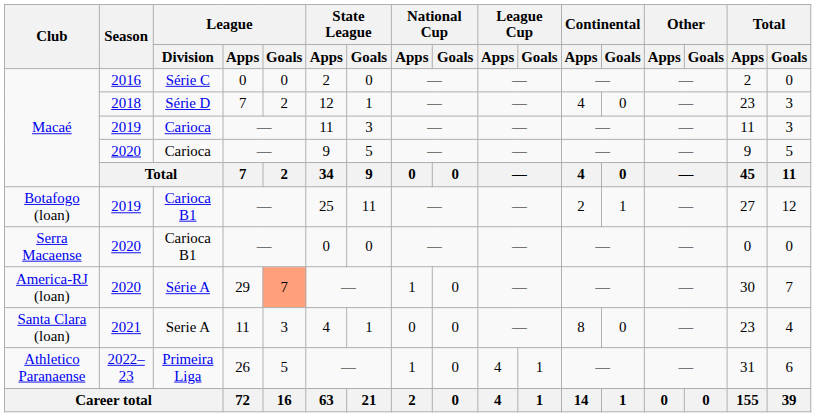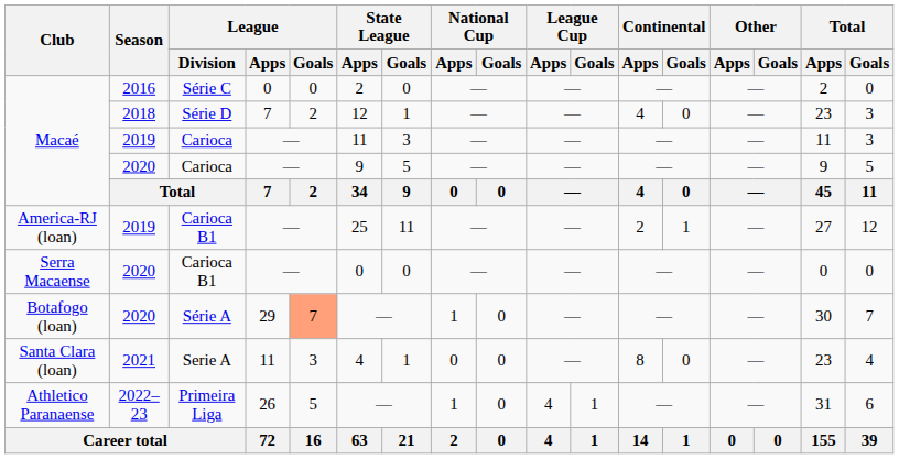 <table class="wikitable" style="text-align: center;">
 <tr>
 <th rowspan="2">Club</th>
 <th rowspan="2">Season</th>
 <th colspan="3">League</th>
 <th colspan="2">State League</th>
 <th colspan="2">National Cup</th>
 <th colspan="2">League Cup</th>
 <th colspan="2">Continental</th>
 <th colspan="2">Other</th>
 <th colspan="2">Total</th>
 </tr>
 <tr>
 <th>Division</th>
 <th>Apps</th>
 <th>Goals</th>
 <th>Apps</th>
 <th>Goals</th>
 <th>Apps</th>
 <th>Goals</th>
 <th>Apps</th>
 <th>Goals</th>
 <th>Apps</th>
 <th>Goals</th>
 <th>Apps</th>
 <th>Goals</th>
 <th>Apps</th>
 <th>Goals</th>
 </tr>
 <tr>
 <td rowspan="5" valign="center"><a href='#'>Macaé</a></td>
 <td><a href='#'>2016</a></td>
 <td><a href='#'>Série C</a></td>
 <td>0</td>
 <td>0</td>
 <td>2</td>
 <td>0</td>
 <td colspan="2">—</td>
 <td colspan="2">—</td>
 <td colspan="2">—</td>
 <td colspan="2">—</td>
 <td>2</td>
 <td>0</td>
 </tr>
 <tr>
 <td><a href='#'>2018</a></td>
 <td><a href='#'>Série D</a></td>
 <td>7</td>
 <td>2</td>
 <td>12</td>
 <td>1</td>
 <td colspan="2">—</td>
 <td colspan="2">—</td>
 <td>4</td>
 <td>0</td>
 <td colspan="2">—</td>
 <td>23</td>
 <td>3</td>
 </tr>
 <tr>
 <td><a href='#'>2019</a></td>
 <td><a href='#'>Carioca</a></td>
 <td colspan="2">—</td>
 <td>11</td>
 <td>3</td>
 <td colspan="2">—</td>
 <td colspan="2">—</td>
 <td colspan="2">—</td>
 <td colspan="2">—</td>
 <td>11</td>
 <td>3</td>
 </tr>
 <tr>
 <td><a href='#'>2020</a></td>
 <td>Carioca</td>
 <td colspan="2">—</td>
 <td>9</td>
 <td>5</td>
 <td colspan="2">—</td>
 <td colspan="2">—</td>
 <td colspan="2">—</td>
 <td colspan="2">—</td>
 <td>9</td>
 <td>5</td>
 </tr>
 <tr>
 <th colspan="2"><strong>Total</strong></th>
 <th>7</th>
 <th>2</th>
 <th>34</th>
 <th>9</th>
 <th>0</th>
 <th>0</th>
 <th colspan="2">—</th>
 <th>4</th>
 <th>0</th>
 <th colspan="2">—</th>
 <th>45</th>
 <th>11</th>
 </tr>
 <tr>
-<td valign="center"><a href='#'>Botafogo</a> (loan)</td>
+<td valign="center"><a href='#'>America-RJ</a> (loan)</td>
 <td><a href='#'>2019</a></td>
 <td><a href='#'>Carioca B1</a></td>
 <td colspan="2">—</td>
 <td>25</td>
 <td>11</td>
 <td colspan="2">—</td>
 <td colspan="2">—</td>
 <td>2</td>
 <td>1</td>
 <td colspan="2">—</td>
 <td>27</td>
 <td>12</td>
 </tr>
 <tr>
 <td valign="center"><a href='#'>Serra Macaense</a></td>
 <td><a href='#'>2020</a></td>
 <td>Carioca B1</td>
 <td colspan="2">—</td>
 <td>0</td>
 <td>0</td>
 <td colspan="2">—</td>
 <td colspan="2">—</td>
 <td colspan="2">—</td>
 <td colspan="2">—</td>
 <td>0</td>
 <td>0</td>
 </tr>
 <tr>
-<td valign="center"><a href='#'>America-RJ</a> (loan)</td>
+<td valign="center"><a href='#'>Botafogo</a> (loan)</td>
 <td><a href='#'>2020</a></td>
 <td><a href='#'>Série A</a></td>
 <td>29</td>
 <td style="background: lightsalmon;">7</td>
 <td colspan="2">—</td>
 <td>1</td>
 <td>0</td>
 <td colspan="2">—</td>
 <td colspan="2">—</td>
 <td colspan="2">—</td>
 <td>30</td>
 <td>7</td>
 </tr>
 <tr>
 <td><a href='#'>Santa Clara</a> (loan)</td>
 <td><a href='#'>2021</a></td>
 <td>Serie A</td>
 <td>11</td>
 <td>3</td>
 <td>4</td>
 <td>1</td>
 <td>0</td>
 <td>0</td>
 <td colspan="2">—</td>
 <td>8</td>
 <td>0</td>
 <td colspan="2">—</td>
 <td>23</td>
 <td>4</td>
 </tr>
 <tr>
 <td><a href='#'>Athletico Paranaense</a></td>
 <td><a href='#'>2022–23</a></td>
 <td><a href='#'>Primeira Liga</a></td>
 <td>26</td>
 <td>5</td>
 <td colspan="2">—</td>
 <td>1</td>
 <td>0</td>
 <td>4</td>
 <td>1</td>
 <td colspan="2">—</td>
 <td colspan="2">—</td>
 <td>31</td>
 <td>6</td>
 </tr>
 <tr>
 <th colspan="3">Career total</th>
 <th>72</th>
 <th>16</th>
 <th>63</th>
 <th>21</th>
 <th>2</th>
 <th>0</th>
 <th>4</th>
 <th>1</th>
 <th>14</th>
 <th>1</th>
 <th>0</th>
 <th>0</th>
 <th>155</th>
 <th>39</th>
 </tr>
 </table>
